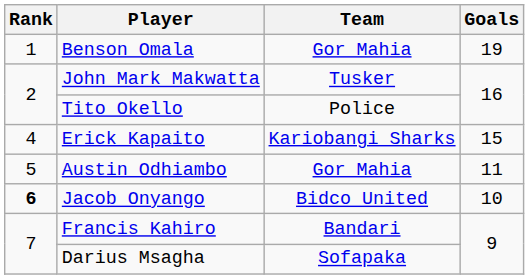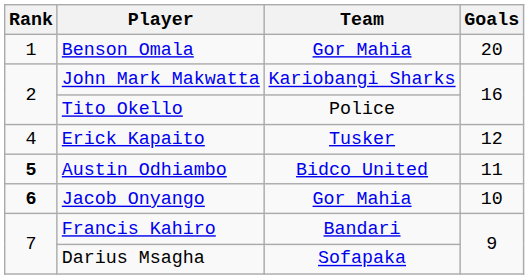 <table class="wikitable" style="text-align:center;">
 <tr>
 <th>Rank</th>
 <th>Player</th>
 <th>Team</th>
 <th>Goals</th>
 </tr>
 <tr>
 <td>1</td>
 <td align=left> <a href='#'>Benson Omala</a></td>
 <td><a href='#'>Gor Mahia</a></td>
-<td>19</td>
+<td>20</td>
 </tr>
 <tr>
 <td rowspan=2>2</td>
 <td align=left> <a href='#'>John Mark Makwatta</a></td>
-<td><a href='#'>Tusker</a></td>
+<td><a href='#'>Kariobangi Sharks</a></td>
 <td rowspan=2>16</td>
 </tr>
 <tr>
 <td align=left> <a href='#'>Tito Okello</a></td>
 <td>Police</td>
 </tr>
 <tr>
 <td>4</td>
 <td align=left> <a href='#'>Erick Kapaito</a></td>
-<td><a href='#'>Kariobangi Sharks</a></td>
-<td>15</td>
+<td><a href='#'>Tusker</a></td>
+<td>12</td>
 </tr>
 <tr>
-<td>5</td>
+<td><strong>5</strong></td>
 <td align=left> <a href='#'>Austin Odhiambo</a></td>
-<td><a href='#'>Gor Mahia</a></td>
+<td><a href='#'>Bidco United</a></td>
 <td>11</td>
 </tr>
 <tr>
 <td><strong>6</strong></td>
 <td align=left> <a href='#'>Jacob Onyango</a></td>
-<td><a href='#'>Bidco United</a></td>
+<td><a href='#'>Gor Mahia</a></td>
 <td>10</td>
 </tr>
 <tr>
 <td rowspan=2>7</td>
 <td align=left> <a href='#'>Francis Kahiro</a></td>
 <td><a href='#'>Bandari</a></td>
 <td rowspan=2>9</td>
 </tr>
 <tr>
 <td align=left> Darius Msagha</td>
 <td><a href='#'>Sofapaka</a></td>
 </tr>
 </table>
